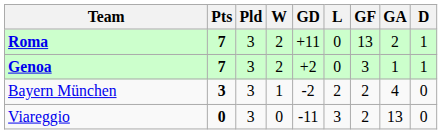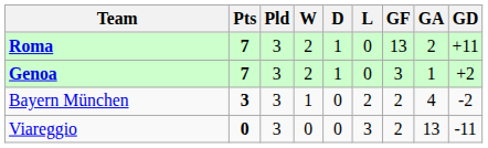 <table class="wikitable" style="text-align:center;">
 <tr>
 <th width=200>Team</th>
 <th width=20>Pts</th>
 <th width=20>Pld</th>
 <th width=20>W</th>
-<th width=20>GD</th>
+<th width=20>D</th>
 <th width=20>L</th>
 <th width=20>GF</th>
 <th width=20>GA</th>
-<th width=20>D</th>
+<th width=20>GD</th>
 </tr>
 <tr style="background:#ccffcc">
 <td style="text-align:left"><strong> <a href='#'>Roma</a></strong></td>
 <td><strong>7</strong></td>
 <td>3</td>
 <td>2</td>
-<td>+11</td>
+<td>1</td>
 <td>0</td>
 <td>13</td>
 <td>2</td>
-<td>1</td>
+<td>+11</td>
 </tr>
 <tr style="background:#ccffcc">
 <td style="text-align:left"><strong> <a href='#'>Genoa</a></strong></td>
 <td><strong>7</strong></td>
 <td>3</td>
 <td>2</td>
-<td>+2</td>
+<td>1</td>
 <td>0</td>
 <td>3</td>
 <td>1</td>
-<td>1</td>
+<td>+2</td>
 </tr>
 <tr>
 <td style="text-align:left"> <a href='#'>Bayern München</a></td>
 <td><strong>3</strong></td>
 <td>3</td>
 <td>1</td>
-<td>-2</td>
+<td>0</td>
 <td>2</td>
 <td>2</td>
 <td>4</td>
-<td>0</td>
+<td>-2</td>
 </tr>
 <tr>
 <td style="text-align:left"> <a href='#'>Viareggio</a></td>
 <td><strong>0</strong></td>
 <td>3</td>
 <td>0</td>
-<td>-11</td>
+<td>0</td>
 <td>3</td>
 <td>2</td>
 <td>13</td>
-<td>0</td>
+<td>-11</td>
 </tr>
 </table>
